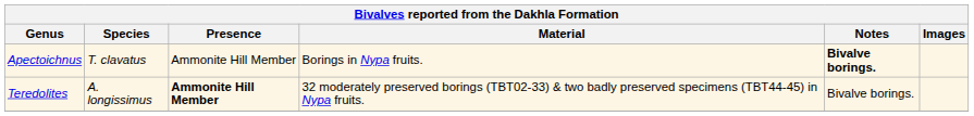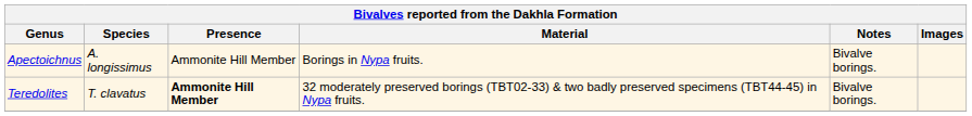 <table class="wikitable" align="center">
 <tr>
 <th colspan="6" align="center"><strong><a href='#'>Bivalves</a> reported from the Dakhla Formation</strong></th>
 </tr>
 <tr>
 <th>Genus</th>
 <th>Species</th>
 <th>Presence</th>
 <th><strong>Material</strong></th>
 <th>Notes</th>
 <th>Images</th>
 </tr>
 <tr>
 <td style="background:#FEF6E4;"><em><a href='#'>Apectoichnus</a></em></td>
-<td style="background:#FEF6E4;"><em>T. clavatus</em></td>
+<td style="background:#FEF6E4;"><em>A. longissimus</em></td>
 <td style="background:#FEF6E4;">Ammonite Hill Member</td>
 <td style="background:#FEF6E4;">Borings in <a href='#'><em>Nypa</em></a> fruits.</td>
-<td style="background:#FEF6E4;"><strong>Bivalve borings.</strong></td>
+<td style="background:#FEF6E4;">Bivalve borings.</td>
 <td style="background:#FEF6E4;"></td>
 </tr>
 <tr>
 <td style="background:#FEF6E4;"><em><a href='#'>Teredolites</a></em></td>
-<td style="background:#FEF6E4;"><em>A. longissimus</em></td>
+<td style="background:#FEF6E4;"><em>T. clavatus</em></td>
 <td style="background:#FEF6E4;"><strong>Ammonite Hill Member</strong></td>
 <td style="background:#FEF6E4;">32 moderately preserved borings (TBT02-33) & two badly preserved specimens (TBT44-45) in <a href='#'><em>Nypa</em></a> fruits.</td>
 <td style="background:#FEF6E4;">Bivalve borings.</td>
 <td style="background:#FEF6E4;"></td>
 </tr>
 <tr>
 </tr>
 </table>
